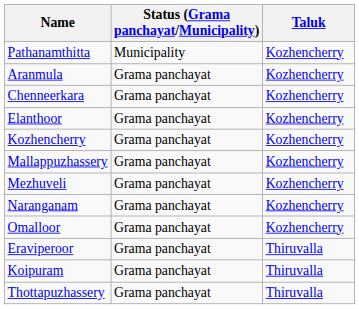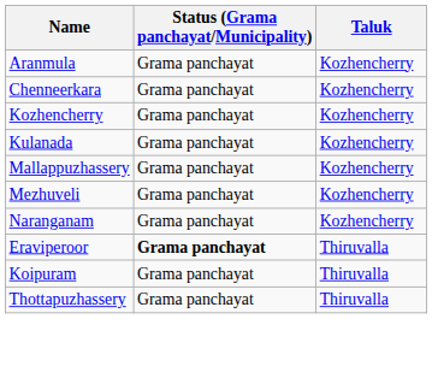 <table class="wikitable sortable static-row-numbers static-row-header-hash">
 <tr>
 <th width="100px">Name</th>
 <th width="130px">Status (<a href='#'>Grama panchayat</a>/<a href='#'>Municipality</a>)</th>
 <th width="100px"><a href='#'>Taluk</a></th>
-</tr>
-<tr>
-<td><a href='#'>Pathanamthitta</a></td>
-<td>Municipality</td>
-<td><a href='#'>Kozhencherry</a></td>
 </tr>
 <tr>
 <td><a href='#'>Aranmula</a></td>
 <td>Grama panchayat</td>
 <td><a href='#'>Kozhencherry</a></td>
 </tr>
 <tr>
 <td><a href='#'>Chenneerkara</a></td>
 <td>Grama panchayat</td>
 <td><a href='#'>Kozhencherry</a></td>
 </tr>
 <tr>
-<td><a href='#'>Elanthoor</a></td>
+<td><a href='#'>Kozhencherry</a></td>
 <td>Grama panchayat</td>
 <td><a href='#'>Kozhencherry</a></td>
 </tr>
 <tr>
-<td><a href='#'>Kozhencherry</a></td>
+<td><a href='#'>Kulanada</a></td>
 <td>Grama panchayat</td>
 <td><a href='#'>Kozhencherry</a></td>
 </tr>
 <tr>
 <td><a href='#'>Mallappuzhassery</a></td>
 <td>Grama panchayat</td>
 <td><a href='#'>Kozhencherry</a></td>
 </tr>
 <tr>
 <td><a href='#'>Mezhuveli</a></td>
 <td>Grama panchayat</td>
 <td><a href='#'>Kozhencherry</a></td>
 </tr>
 <tr>
 <td><a href='#'>Naranganam</a></td>
 <td>Grama panchayat</td>
 <td><a href='#'>Kozhencherry</a></td>
 </tr>
 <tr>
-<td><a href='#'>Omalloor</a></td>
-<td>Grama panchayat</td>
-<td><a href='#'>Kozhencherry</a></td>
-</tr>
-<tr>
 <td><a href='#'>Eraviperoor</a></td>
-<td>Grama panchayat</td>
+<td><strong>Grama panchayat</strong></td>
 <td><a href='#'>Thiruvalla</a></td>
 </tr>
 <tr>
 <td><a href='#'>Koipuram</a></td>
 <td>Grama panchayat</td>
 <td><a href='#'>Thiruvalla</a></td>
 </tr>
 <tr>
 <td><a href='#'>Thottapuzhassery</a></td>
 <td>Grama panchayat</td>
 <td><a href='#'>Thiruvalla</a></td>
 </tr>
 </table>
